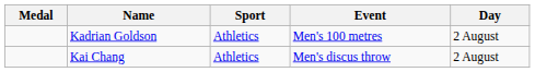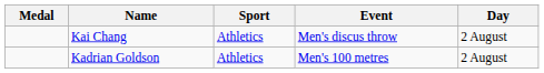 <table class="wikitable sortable" style="font-size: 95%; width:50%">
 <tr>
 <th>Medal</th>
 <th>Name</th>
 <th>Sport</th>
 <th>Event</th>
 <th>Day</th>
 </tr>
 <tr>
 <td></td>
+<td><a href='#'>Kai Chang</a></td>
+<td><a href='#'>Athletics</a></td>
+<td><a href='#'>Men's discus throw</a></td>
+<td>2 August</td>
+</tr>
+<tr>
+<td></td>
 <td><a href='#'>Kadrian Goldson</a></td>
 <td><a href='#'>Athletics</a></td>
 <td><a href='#'>Men's 100 metres</a></td>
 <td>2 August</td>
 </tr>
-<tr>
-<td></td>
-<td><a href='#'>Kai Chang</a></td>
-<td><a href='#'>Athletics</a></td>
-<td><a href='#'>Men's discus throw</a></td>
-<td>2 August</td>
-</tr>
 </table>
